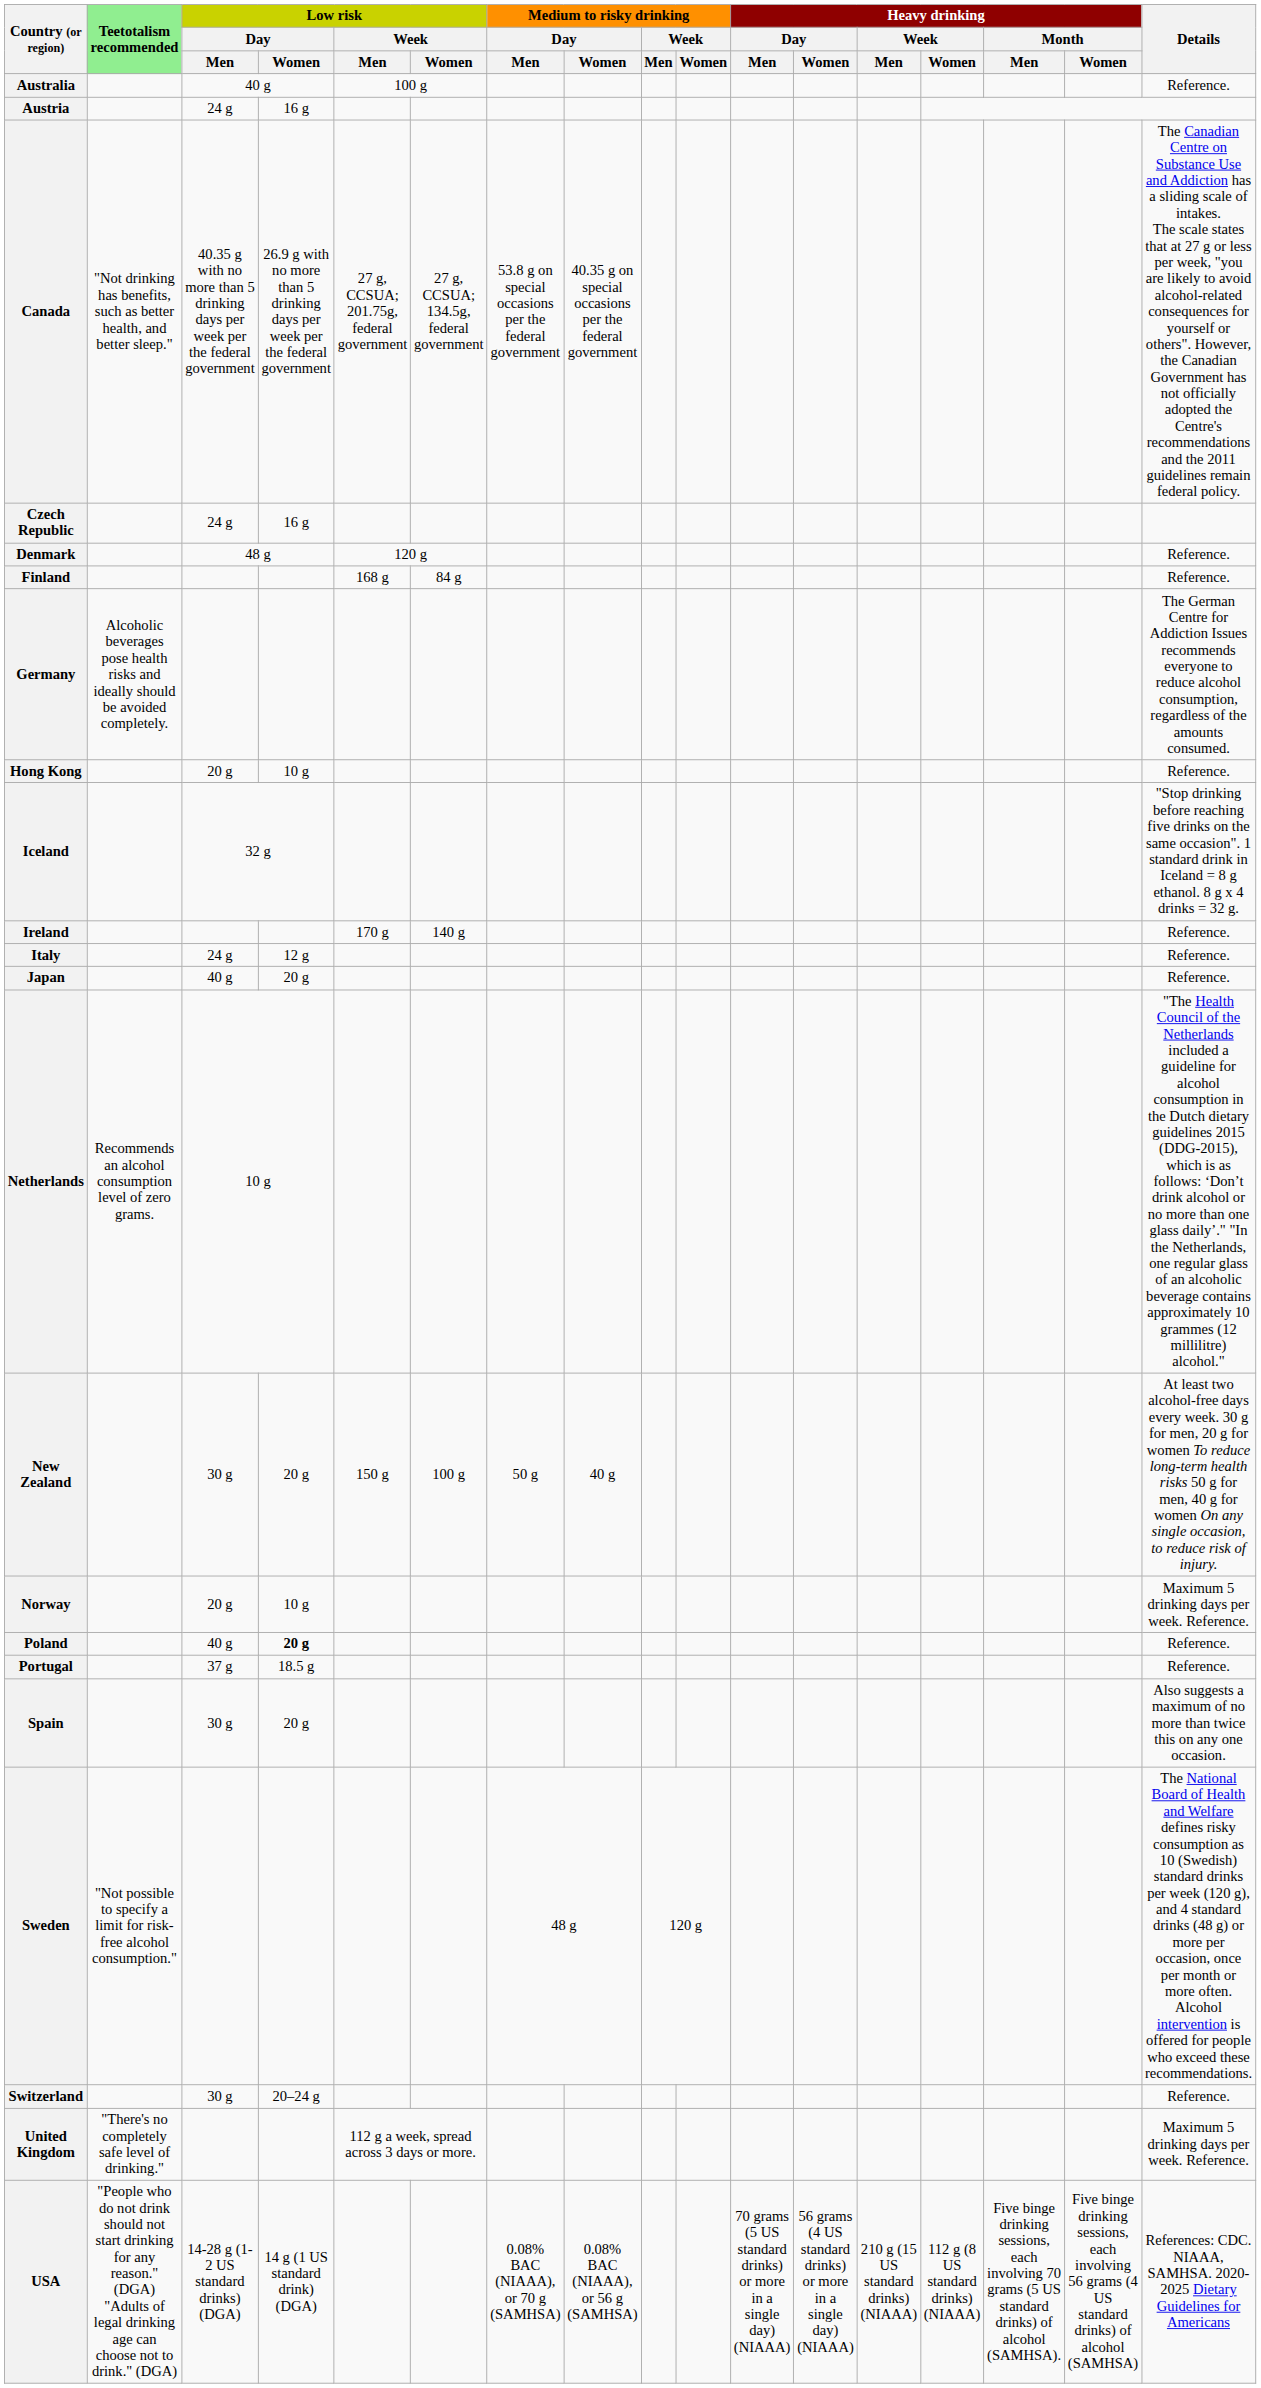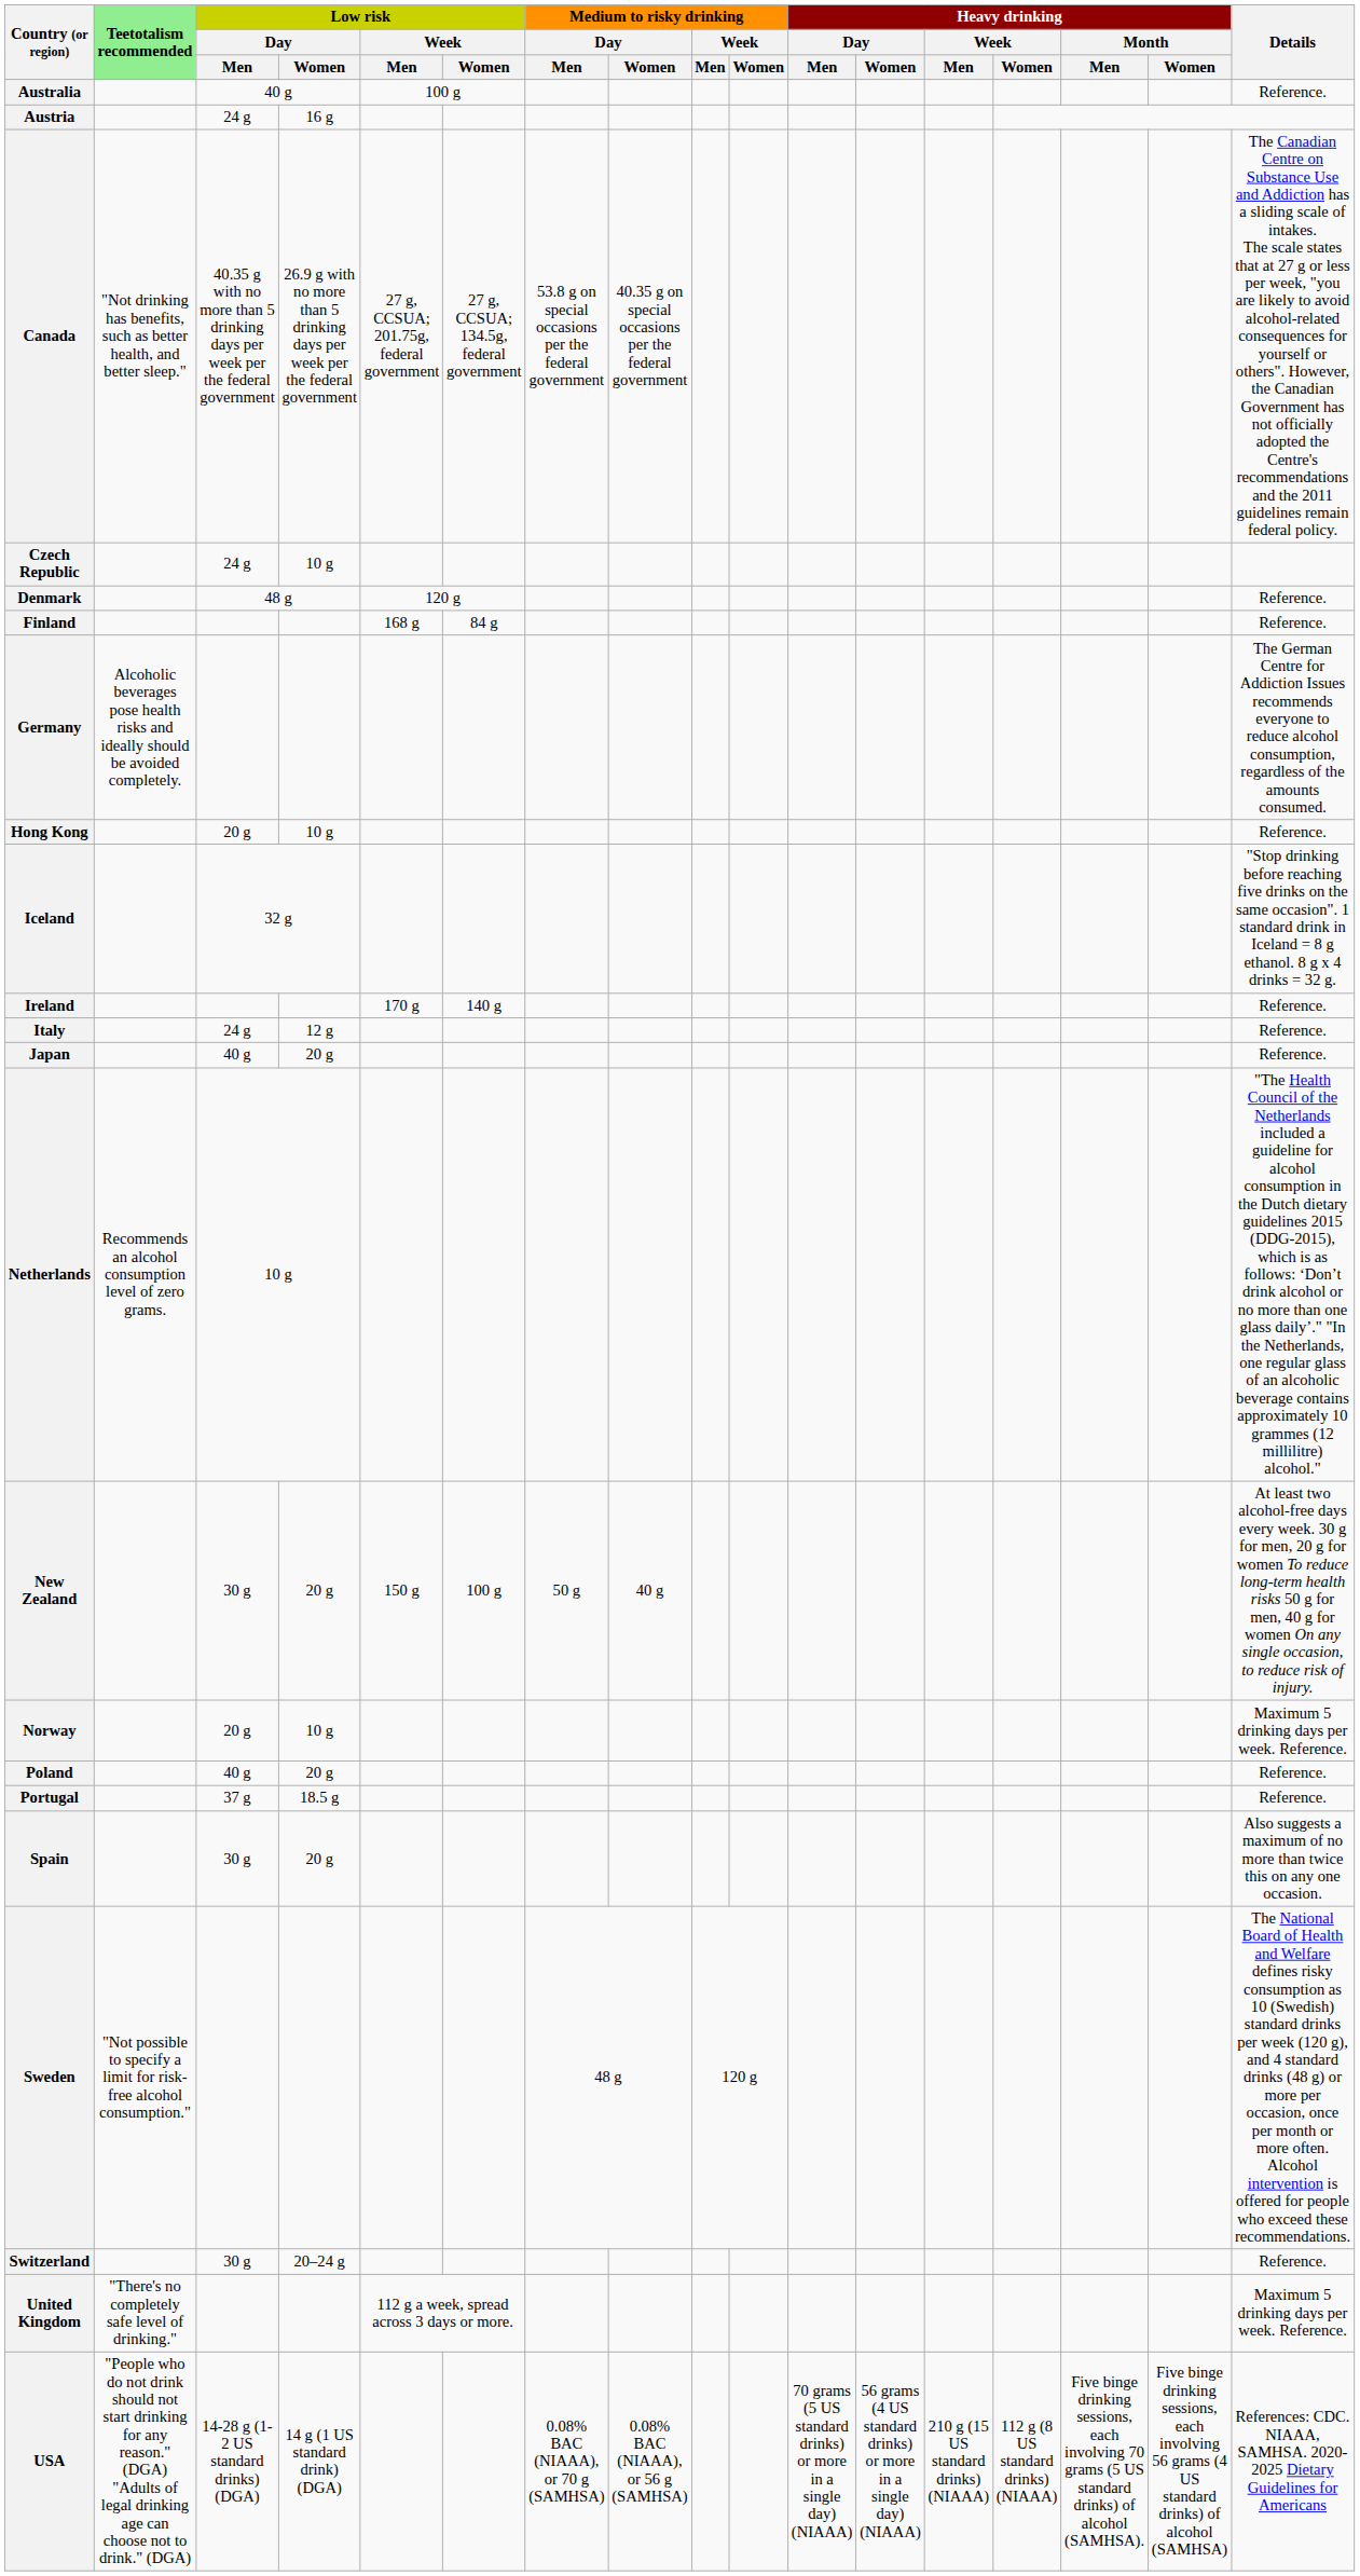 <table class="wikitable sortable" style="width: auto; text-align: center;">
 <tr>
 <th rowspan="3">Country <small>(or region)</small></th>
 <th rowspan="3" style="background-color:lightgreen">Teetotalism recommended</th>
 <th colspan="4" style="background-color:#c9d200">Low risk</th>
 <th colspan="4" style="background-color:#ff9000">Medium to risky drinking</th>
 <th colspan="6" style="background-color:#8f0000; color:#FFFFFF">Heavy drinking</th>
 <th rowspan="3">Details</th>
 </tr>
 <tr>
 <th colspan="2">Day</th>
 <th colspan="2">Week</th>
 <th colspan="2">Day</th>
 <th colspan="2">Week</th>
 <th colspan="2">Day</th>
 <th colspan="2">Week</th>
 <th colspan="2">Month</th>
 </tr>
 <tr>
 <th>Men</th>
 <th>Women</th>
 <th>Men</th>
 <th>Women</th>
 <th>Men</th>
 <th>Women</th>
 <th>Men</th>
 <th>Women</th>
 <th>Men</th>
 <th>Women</th>
 <th>Men</th>
 <th>Women</th>
 <th>Men</th>
 <th>Women</th>
 </tr>
 <tr>
 <th>Australia</th>
 <td></td>
 <td colspan="2">40 g</td>
 <td colspan="2">100 g</td>
 <td></td>
 <td></td>
 <td></td>
 <td></td>
 <td></td>
 <td></td>
 <td></td>
 <td></td>
 <td></td>
 <td></td>
 <td>Reference.</td>
 </tr>
 <tr>
 <th>Austria</th>
 <td></td>
 <td>24 g</td>
 <td>16 g</td>
 <td></td>
 <td></td>
 <td></td>
 <td></td>
 <td></td>
 <td></td>
 <td></td>
 <td></td>
 <td></td>
 </tr>
 <tr>
 <th>Canada</th>
 <td>"Not drinking has benefits, such as better health, and better sleep."</td>
 <td>40.35 g with no more than 5 drinking days per week per the federal government</td>
 <td>26.9 g with no more than 5 drinking days per week per the federal government</td>
 <td>27 g, CCSUA; 201.75g, federal government</td>
 <td>27 g, CCSUA; 134.5g, federal government</td>
 <td>53.8 g on special occasions per the federal government</td>
 <td>40.35 g on special occasions per the federal government</td>
 <td></td>
 <td></td>
 <td></td>
 <td></td>
 <td></td>
 <td></td>
 <td></td>
 <td></td>
 <td>The <a href='#'>Canadian Centre on Substance Use and Addiction</a> has a sliding scale of intakes.<br>The scale states that at 27 g or less per week, "you are likely to avoid alcohol-related consequences for yourself or others". However, the Canadian Government has not officially adopted the Centre's recommendations and the 2011 guidelines remain federal policy.</td>
 </tr>
 <tr>
 <th>Czech Republic</th>
 <td></td>
 <td>24 g</td>
-<td>16 g</td>
+<td>10 g</td>
 <td></td>
 <td></td>
 <td></td>
 <td></td>
 <td></td>
 <td></td>
 <td></td>
 <td></td>
 <td></td>
 <td></td>
 <td></td>
 <td></td>
 <td></td>
 </tr>
 <tr>
 <th>Denmark</th>
 <td></td>
 <td colspan="2">48 g</td>
 <td colspan="2">120 g</td>
 <td></td>
 <td></td>
 <td></td>
 <td></td>
 <td></td>
 <td></td>
 <td></td>
 <td></td>
 <td></td>
 <td></td>
 <td>Reference.</td>
 </tr>
 <tr>
 <th>Finland</th>
 <td></td>
 <td></td>
 <td></td>
 <td>168 g</td>
 <td>84 g</td>
 <td></td>
 <td></td>
 <td></td>
 <td></td>
 <td></td>
 <td></td>
 <td></td>
 <td></td>
 <td></td>
 <td></td>
 <td>Reference.</td>
 </tr>
 <tr>
 <th>Germany</th>
 <td>Alcoholic beverages pose health risks and ideally should be avoided completely.</td>
 <td></td>
 <td></td>
 <td></td>
 <td></td>
 <td></td>
 <td></td>
 <td></td>
 <td></td>
 <td></td>
 <td></td>
 <td></td>
 <td></td>
 <td></td>
 <td></td>
 <td>The German Centre for Addiction Issues recommends everyone to reduce alcohol consumption, regardless of the amounts consumed.</td>
 </tr>
 <tr>
 <th>Hong Kong</th>
 <td></td>
 <td>20 g</td>
 <td>10 g</td>
 <td></td>
 <td></td>
 <td></td>
 <td></td>
 <td></td>
 <td></td>
 <td></td>
 <td></td>
 <td></td>
 <td></td>
 <td></td>
 <td></td>
 <td>Reference.</td>
 </tr>
 <tr>
 <th>Iceland</th>
 <td></td>
 <td colspan="2">32 g</td>
 <td></td>
 <td></td>
 <td></td>
 <td></td>
 <td></td>
 <td></td>
 <td></td>
 <td></td>
 <td></td>
 <td></td>
 <td></td>
 <td></td>
 <td>"Stop drinking before reaching five drinks on the same occasion". 1 standard drink in Iceland = 8 g ethanol. 8 g x 4 drinks = 32 g.</td>
 </tr>
 <tr>
 <th>Ireland</th>
 <td></td>
 <td></td>
 <td></td>
 <td>170 g</td>
 <td>140 g</td>
 <td></td>
 <td></td>
 <td></td>
 <td></td>
 <td></td>
 <td></td>
 <td></td>
 <td></td>
 <td></td>
 <td></td>
 <td>Reference.</td>
 </tr>
 <tr>
 <th>Italy</th>
 <td></td>
 <td>24 g</td>
 <td>12 g</td>
 <td></td>
 <td></td>
 <td></td>
 <td></td>
 <td></td>
 <td></td>
 <td></td>
 <td></td>
 <td></td>
 <td></td>
 <td></td>
 <td></td>
 <td>Reference.</td>
 </tr>
 <tr>
 <th>Japan</th>
 <td></td>
 <td>40 g</td>
 <td>20 g</td>
 <td></td>
 <td></td>
 <td></td>
 <td></td>
 <td></td>
 <td></td>
 <td></td>
 <td></td>
 <td></td>
 <td></td>
 <td></td>
 <td></td>
 <td>Reference.</td>
 </tr>
 <tr>
 <th>Netherlands</th>
 <td>Recommends an alcohol consumption level of zero grams.</td>
 <td colspan="2">10 g</td>
 <td></td>
 <td></td>
 <td></td>
 <td></td>
 <td></td>
 <td></td>
 <td></td>
 <td></td>
 <td></td>
 <td></td>
 <td></td>
 <td></td>
 <td>"The <a href='#'>Health Council of the Netherlands</a> included a guideline for alcohol consumption in the Dutch dietary guidelines 2015 (DDG-2015), which is as follows: ‘Don’t drink alcohol or no more than one glass daily’." "In the Netherlands, one regular glass of an alcoholic beverage contains approximately 10 grammes (12 millilitre) alcohol."</td>
 </tr>
 <tr>
 <th>New Zealand</th>
 <td></td>
 <td>30 g</td>
 <td>20 g</td>
 <td>150 g</td>
 <td>100 g</td>
 <td>50 g</td>
 <td>40 g</td>
 <td></td>
 <td></td>
 <td></td>
 <td></td>
 <td></td>
 <td></td>
 <td></td>
 <td></td>
 <td>At least two alcohol-free days every week. 30 g for men, 20 g for women <em>To reduce long-term health risks</em> 50 g for men, 40 g for women <em>On any single occasion, to reduce risk of injury.</em></td>
 </tr>
 <tr>
 <th>Norway</th>
 <td></td>
 <td>20 g</td>
 <td>10 g</td>
 <td></td>
 <td></td>
 <td></td>
 <td></td>
 <td></td>
 <td></td>
 <td></td>
 <td></td>
 <td></td>
 <td></td>
 <td></td>
 <td></td>
 <td>Maximum 5 drinking days per week. Reference.</td>
 </tr>
 <tr>
 <th>Poland</th>
 <td></td>
 <td>40 g</td>
-<td><strong>20 g</strong></td>
+<td>20 g</td>
 <td></td>
 <td></td>
 <td></td>
 <td></td>
 <td></td>
 <td></td>
 <td></td>
 <td></td>
 <td></td>
 <td></td>
 <td></td>
 <td></td>
 <td>Reference.</td>
 </tr>
 <tr>
 <th>Portugal</th>
 <td></td>
 <td>37 g</td>
 <td>18.5 g</td>
 <td></td>
 <td></td>
 <td></td>
 <td></td>
 <td></td>
 <td></td>
 <td></td>
 <td></td>
 <td></td>
 <td></td>
 <td></td>
 <td></td>
 <td>Reference.</td>
 </tr>
 <tr>
 <th>Spain</th>
 <td></td>
 <td>30 g</td>
 <td>20 g</td>
 <td></td>
 <td></td>
 <td></td>
 <td></td>
 <td></td>
 <td></td>
 <td></td>
 <td></td>
 <td></td>
 <td></td>
 <td></td>
 <td></td>
 <td>Also suggests a maximum of no more than twice this on any one occasion.</td>
 </tr>
 <tr>
 <th>Sweden</th>
 <td>"Not possible to specify a limit for risk-free alcohol consumption."</td>
 <td></td>
 <td></td>
 <td></td>
 <td></td>
 <td colspan="2">48 g</td>
 <td colspan="2">120 g</td>
 <td></td>
 <td></td>
 <td></td>
 <td></td>
 <td></td>
 <td></td>
 <td>The <a href='#'>National Board of Health and Welfare</a> defines risky consumption as 10 (Swedish) standard drinks per week (120 g), and 4 standard drinks (48 g) or more per occasion, once per month or more often.<br>Alcohol <a href='#'>intervention</a> is offered for people who exceed these recommendations.</td>
 </tr>
 <tr>
 <th>Switzerland</th>
 <td></td>
 <td>30 g</td>
 <td>20–24 g</td>
 <td></td>
 <td></td>
 <td></td>
 <td></td>
 <td></td>
 <td></td>
 <td></td>
 <td></td>
 <td></td>
 <td></td>
 <td></td>
 <td></td>
 <td>Reference.</td>
 </tr>
 <tr>
 <th>United Kingdom</th>
 <td>"There's no completely safe level of drinking."</td>
 <td></td>
 <td></td>
 <td colspan="2">112 g a week, spread across 3 days or more.</td>
 <td></td>
 <td></td>
 <td></td>
 <td></td>
 <td></td>
 <td></td>
 <td></td>
 <td></td>
 <td></td>
 <td></td>
 <td>Maximum 5 drinking days per week. Reference.</td>
 </tr>
 <tr>
 <th>USA</th>
 <td>"People who do not drink should not start drinking for any reason." (DGA) "Adults of legal drinking age can choose not to drink." (DGA)</td>
 <td>14-28 g (1-2 US standard drinks) (DGA)</td>
 <td>14 g (1 US standard drink) (DGA)</td>
 <td></td>
 <td></td>
 <td>0.08% BAC (NIAAA), or 70 g (SAMHSA)</td>
 <td>0.08% BAC (NIAAA), or 56 g (SAMHSA)</td>
 <td></td>
 <td></td>
 <td>70 grams (5 US standard drinks) or more in a single day) (NIAAA)</td>
 <td>56 grams (4 US standard drinks) or more in a single day) (NIAAA)</td>
 <td>210 g (15 US standard drinks) (NIAAA)</td>
 <td>112 g (8 US standard drinks) (NIAAA)</td>
 <td>Five binge drinking sessions, each involving 70 grams (5 US standard drinks) of alcohol (SAMHSA).</td>
 <td>Five binge drinking sessions, each involving 56 grams (4 US standard drinks) of alcohol (SAMHSA)</td>
 <td>References: CDC. NIAAA, SAMHSA. 2020-2025 <a href='#'>Dietary Guidelines for Americans</a> </td>
 </tr>
 </table>
